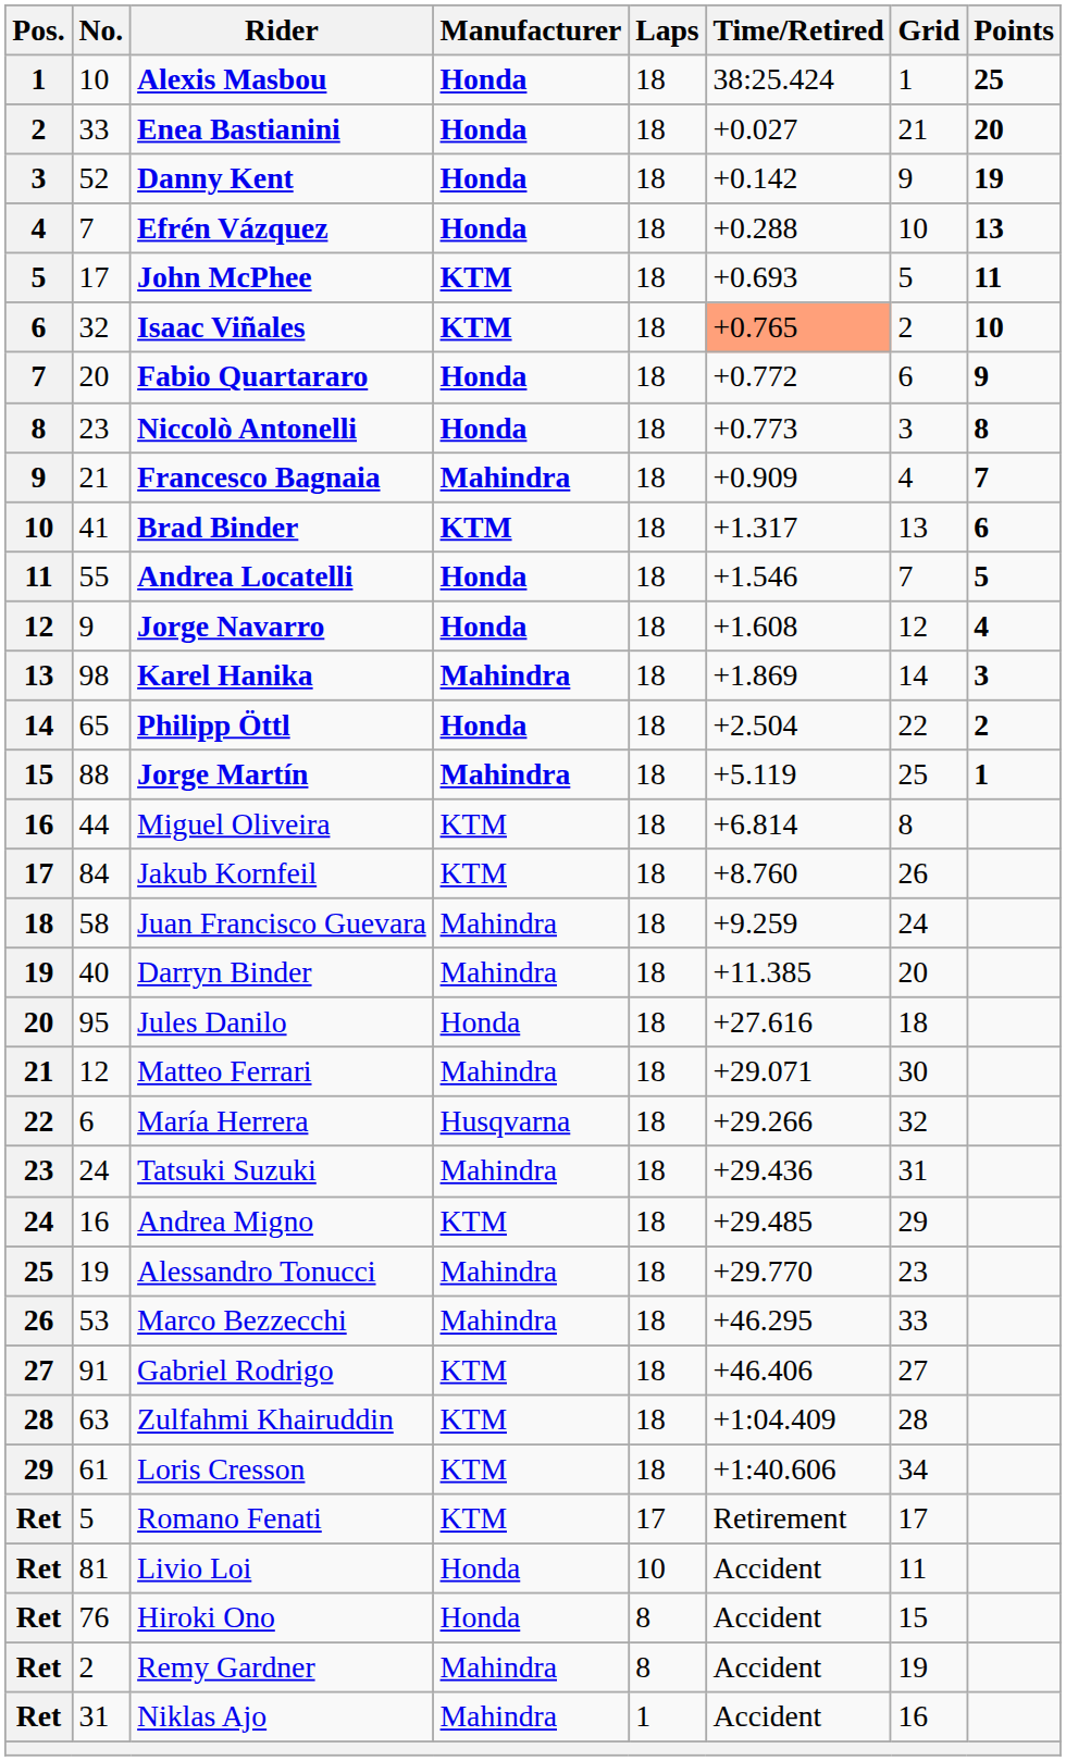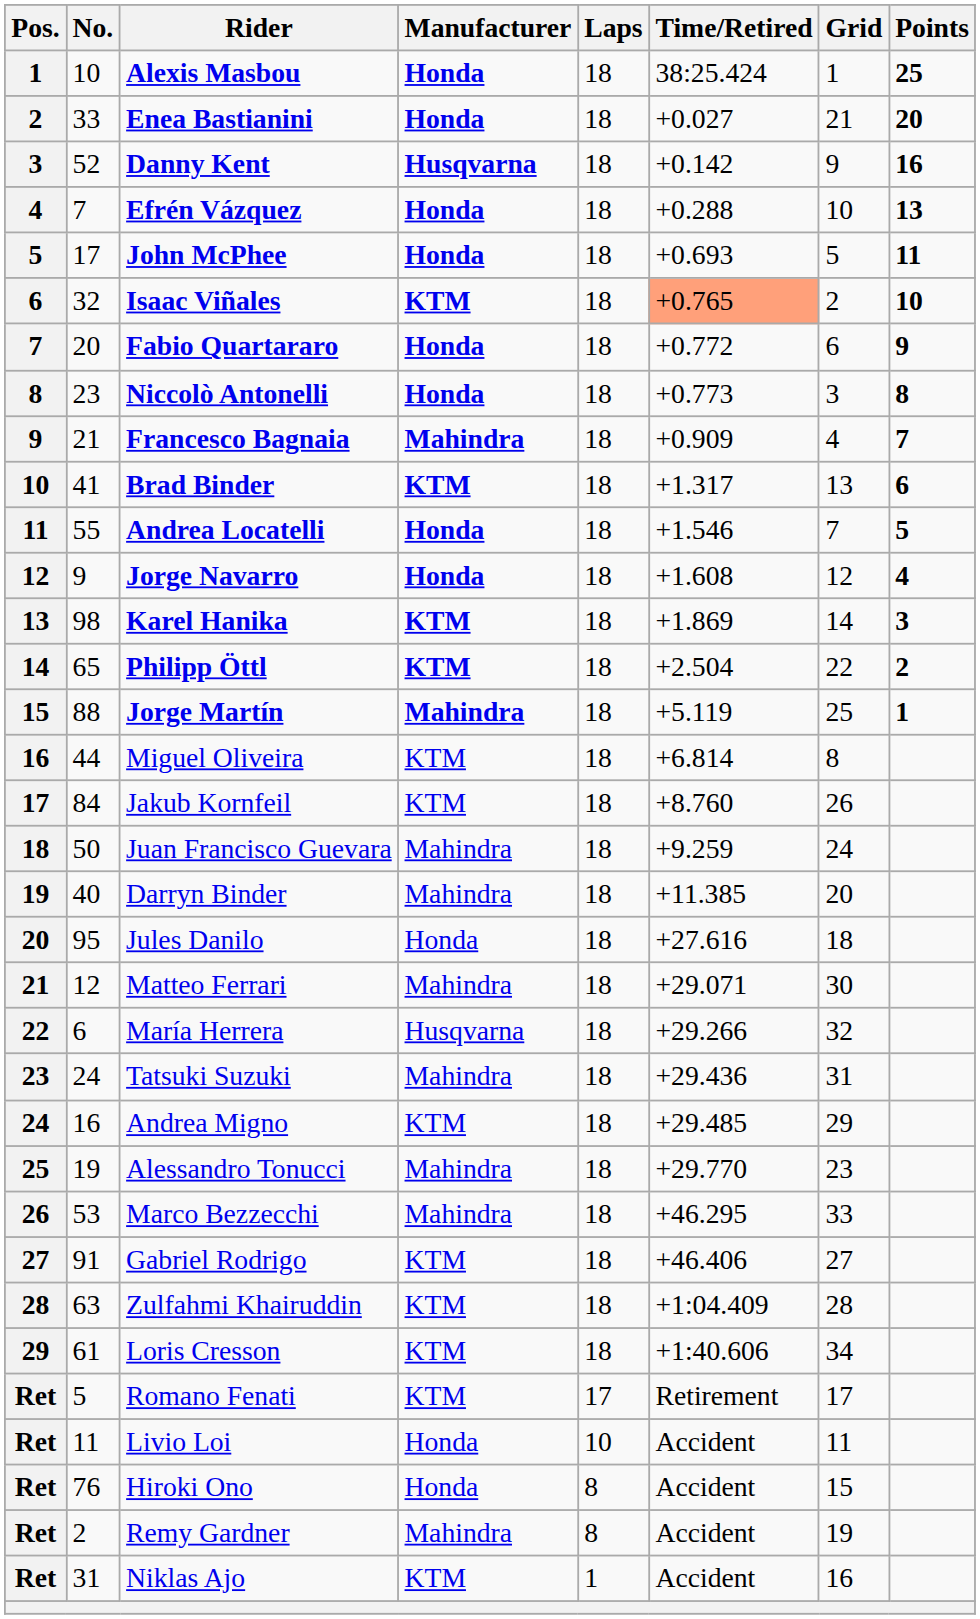 <table class="wikitable" style="font-size: 95%;">
 <tr>
 <th>Pos.</th>
 <th>No.</th>
 <th>Rider</th>
 <th>Manufacturer</th>
 <th>Laps</th>
 <th>Time/Retired</th>
 <th>Grid</th>
 <th>Points</th>
 </tr>
 <tr>
 <th>1</th>
 <td>10</td>
 <td> <strong><a href='#'>Alexis Masbou</a></strong></td>
 <td><strong><a href='#'>Honda</a></strong></td>
 <td>18</td>
 <td>38:25.424</td>
 <td>1</td>
 <td><strong>25</strong></td>
 </tr>
 <tr>
 <th>2</th>
 <td>33</td>
 <td> <strong><a href='#'>Enea Bastianini</a></strong></td>
 <td><strong><a href='#'>Honda</a></strong></td>
 <td>18</td>
 <td>+0.027</td>
 <td>21</td>
 <td><strong>20</strong></td>
 </tr>
 <tr>
 <th>3</th>
 <td>52</td>
 <td> <strong><a href='#'>Danny Kent</a></strong></td>
-<td><strong><a href='#'>Honda</a></strong></td>
+<td><strong><a href='#'>Husqvarna</a></strong></td>
 <td>18</td>
 <td>+0.142</td>
 <td>9</td>
-<td><strong>19</strong></td>
+<td><strong>16</strong></td>
 </tr>
 <tr>
 <th>4</th>
 <td>7</td>
 <td> <strong><a href='#'>Efrén Vázquez</a></strong></td>
 <td><strong><a href='#'>Honda</a></strong></td>
 <td>18</td>
 <td>+0.288</td>
 <td>10</td>
 <td><strong>13</strong></td>
 </tr>
 <tr>
 <th>5</th>
 <td>17</td>
 <td> <strong><a href='#'>John McPhee</a></strong></td>
-<td><strong><a href='#'>KTM</a></strong></td>
+<td><strong><a href='#'>Honda</a></strong></td>
 <td>18</td>
 <td>+0.693</td>
 <td>5</td>
 <td><strong>11</strong></td>
 </tr>
 <tr>
 <th>6</th>
 <td>32</td>
 <td> <strong><a href='#'>Isaac Viñales</a></strong></td>
 <td><strong><a href='#'>KTM</a></strong></td>
 <td>18</td>
 <td style="background: lightsalmon;">+0.765</td>
 <td>2</td>
 <td><strong>10</strong></td>
 </tr>
 <tr>
 <th>7</th>
 <td>20</td>
 <td> <strong><a href='#'>Fabio Quartararo</a></strong></td>
 <td><strong><a href='#'>Honda</a></strong></td>
 <td>18</td>
 <td>+0.772</td>
 <td>6</td>
 <td><strong>9</strong></td>
 </tr>
 <tr>
 <th>8</th>
 <td>23</td>
 <td> <strong><a href='#'>Niccolò Antonelli</a></strong></td>
 <td><strong><a href='#'>Honda</a></strong></td>
 <td>18</td>
 <td>+0.773</td>
 <td>3</td>
 <td><strong>8</strong></td>
 </tr>
 <tr>
 <th>9</th>
 <td>21</td>
 <td> <strong><a href='#'>Francesco Bagnaia</a></strong></td>
 <td><strong><a href='#'>Mahindra</a></strong></td>
 <td>18</td>
 <td>+0.909</td>
 <td>4</td>
 <td><strong>7</strong></td>
 </tr>
 <tr>
 <th>10</th>
 <td>41</td>
 <td> <strong><a href='#'>Brad Binder</a></strong></td>
 <td><strong><a href='#'>KTM</a></strong></td>
 <td>18</td>
 <td>+1.317</td>
 <td>13</td>
 <td><strong>6</strong></td>
 </tr>
 <tr>
 <th>11</th>
 <td>55</td>
 <td> <strong><a href='#'>Andrea Locatelli</a></strong></td>
 <td><strong><a href='#'>Honda</a></strong></td>
 <td>18</td>
 <td>+1.546</td>
 <td>7</td>
 <td><strong>5</strong></td>
 </tr>
 <tr>
 <th>12</th>
 <td>9</td>
 <td> <strong><a href='#'>Jorge Navarro</a></strong></td>
 <td><strong><a href='#'>Honda</a></strong></td>
 <td>18</td>
 <td>+1.608</td>
 <td>12</td>
 <td><strong>4</strong></td>
 </tr>
 <tr>
 <th>13</th>
 <td>98</td>
 <td> <strong><a href='#'>Karel Hanika</a></strong></td>
-<td><strong><a href='#'>Mahindra</a></strong></td>
+<td><strong><a href='#'>KTM</a></strong></td>
 <td>18</td>
 <td>+1.869</td>
 <td>14</td>
 <td><strong>3</strong></td>
 </tr>
 <tr>
 <th>14</th>
 <td>65</td>
 <td> <strong><a href='#'>Philipp Öttl</a></strong></td>
-<td><strong><a href='#'>Honda</a></strong></td>
+<td><strong><a href='#'>KTM</a></strong></td>
 <td>18</td>
 <td>+2.504</td>
 <td>22</td>
 <td><strong>2</strong></td>
 </tr>
 <tr>
 <th>15</th>
 <td>88</td>
 <td> <strong><a href='#'>Jorge Martín</a></strong></td>
 <td><strong><a href='#'>Mahindra</a></strong></td>
 <td>18</td>
 <td>+5.119</td>
 <td>25</td>
 <td><strong>1</strong></td>
 </tr>
 <tr>
 <th>16</th>
 <td>44</td>
 <td> <a href='#'>Miguel Oliveira</a></td>
 <td><a href='#'>KTM</a></td>
 <td>18</td>
 <td>+6.814</td>
 <td>8</td>
 <td></td>
 </tr>
 <tr>
 <th>17</th>
 <td>84</td>
 <td> <a href='#'>Jakub Kornfeil</a></td>
 <td><a href='#'>KTM</a></td>
 <td>18</td>
 <td>+8.760</td>
 <td>26</td>
 <td></td>
 </tr>
 <tr>
 <th>18</th>
-<td>58</td>
+<td>50</td>
 <td> <a href='#'>Juan Francisco Guevara</a></td>
 <td><a href='#'>Mahindra</a></td>
 <td>18</td>
 <td>+9.259</td>
 <td>24</td>
 <td></td>
 </tr>
 <tr>
 <th>19</th>
 <td>40</td>
 <td> <a href='#'>Darryn Binder</a></td>
 <td><a href='#'>Mahindra</a></td>
 <td>18</td>
 <td>+11.385</td>
 <td>20</td>
 <td></td>
 </tr>
 <tr>
 <th>20</th>
 <td>95</td>
 <td> <a href='#'>Jules Danilo</a></td>
 <td><a href='#'>Honda</a></td>
 <td>18</td>
 <td>+27.616</td>
 <td>18</td>
 <td></td>
 </tr>
 <tr>
 <th>21</th>
 <td>12</td>
 <td> <a href='#'>Matteo Ferrari</a></td>
 <td><a href='#'>Mahindra</a></td>
 <td>18</td>
 <td>+29.071</td>
 <td>30</td>
 <td></td>
 </tr>
 <tr>
 <th>22</th>
 <td>6</td>
 <td> <a href='#'>María Herrera</a></td>
 <td><a href='#'>Husqvarna</a></td>
 <td>18</td>
 <td>+29.266</td>
 <td>32</td>
 <td></td>
 </tr>
 <tr>
 <th>23</th>
 <td>24</td>
 <td> <a href='#'>Tatsuki Suzuki</a></td>
 <td><a href='#'>Mahindra</a></td>
 <td>18</td>
 <td>+29.436</td>
 <td>31</td>
 <td></td>
 </tr>
 <tr>
 <th>24</th>
 <td>16</td>
 <td> <a href='#'>Andrea Migno</a></td>
 <td><a href='#'>KTM</a></td>
 <td>18</td>
 <td>+29.485</td>
 <td>29</td>
 <td></td>
 </tr>
 <tr>
 <th>25</th>
 <td>19</td>
 <td> <a href='#'>Alessandro Tonucci</a></td>
 <td><a href='#'>Mahindra</a></td>
 <td>18</td>
 <td>+29.770</td>
 <td>23</td>
 <td></td>
 </tr>
 <tr>
 <th>26</th>
 <td>53</td>
 <td> <a href='#'>Marco Bezzecchi</a></td>
 <td><a href='#'>Mahindra</a></td>
 <td>18</td>
 <td>+46.295</td>
 <td>33</td>
 <td></td>
 </tr>
 <tr>
 <th>27</th>
 <td>91</td>
 <td> <a href='#'>Gabriel Rodrigo</a></td>
 <td><a href='#'>KTM</a></td>
 <td>18</td>
 <td>+46.406</td>
 <td>27</td>
 <td></td>
 </tr>
 <tr>
 <th>28</th>
 <td>63</td>
 <td> <a href='#'>Zulfahmi Khairuddin</a></td>
 <td><a href='#'>KTM</a></td>
 <td>18</td>
 <td>+1:04.409</td>
 <td>28</td>
 <td></td>
 </tr>
 <tr>
 <th>29</th>
 <td>61</td>
 <td> <a href='#'>Loris Cresson</a></td>
 <td><a href='#'>KTM</a></td>
 <td>18</td>
 <td>+1:40.606</td>
 <td>34</td>
 <td></td>
 </tr>
 <tr>
 <th>Ret</th>
 <td>5</td>
 <td> <a href='#'>Romano Fenati</a></td>
 <td><a href='#'>KTM</a></td>
 <td>17</td>
 <td>Retirement</td>
 <td>17</td>
 <td></td>
 </tr>
 <tr>
 <th>Ret</th>
-<td>81</td>
+<td>11</td>
 <td> <a href='#'>Livio Loi</a></td>
 <td><a href='#'>Honda</a></td>
 <td>10</td>
 <td>Accident</td>
 <td>11</td>
 <td></td>
 </tr>
 <tr>
 <th>Ret</th>
 <td>76</td>
 <td> <a href='#'>Hiroki Ono</a></td>
 <td><a href='#'>Honda</a></td>
 <td>8</td>
 <td>Accident</td>
 <td>15</td>
 <td></td>
 </tr>
 <tr>
 <th>Ret</th>
 <td>2</td>
 <td> <a href='#'>Remy Gardner</a></td>
 <td><a href='#'>Mahindra</a></td>
 <td>8</td>
 <td>Accident</td>
 <td>19</td>
 <td></td>
 </tr>
 <tr>
 <th>Ret</th>
 <td>31</td>
 <td> <a href='#'>Niklas Ajo</a></td>
-<td><a href='#'>Mahindra</a></td>
+<td><a href='#'>KTM</a></td>
 <td>1</td>
 <td>Accident</td>
 <td>16</td>
 <td></td>
 </tr>
 <tr>
 <th colspan=8></th>
 </tr>
 </table>
